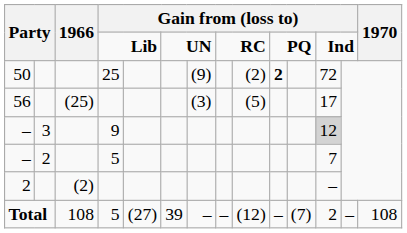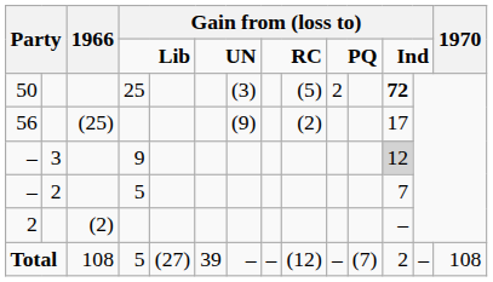 <table class="wikitable" style="text-align:right;">
 <tr>
 <th rowspan="2" colspan="2">Party</th>
 <th rowspan="2">1966</th>
 <th colspan="10">Gain from (loss to)</th>
 <th rowspan="2">1970</th>
 </tr>
 <tr>
 <td colspan="2" ><strong>Lib</strong></td>
 <td colspan="2" ><strong>UN</strong></td>
 <td colspan="2" ><strong>RC</strong></td>
 <td colspan="2" ><strong>PQ</strong></td>
 <td colspan="2" ><strong>Ind</strong></td>
 </tr>
 <tr align = "right">
 <td>50</td>
 <td></td>
 <td></td>
 <td>25</td>
 <td></td>
 <td></td>
-<td>(9)</td>
+<td>(3)</td>
 <td></td>
-<td>(2)</td>
-<td><strong>2</strong></td>
+<td>(5)</td>
+<td>2</td>
 <td></td>
-<td>72</td>
+<td><strong>72</strong></td>
 </tr>
 <tr>
 <td>56</td>
 <td></td>
 <td>(25)</td>
 <td></td>
 <td></td>
 <td></td>
-<td>(3)</td>
+<td>(9)</td>
 <td></td>
-<td>(5)</td>
+<td>(2)</td>
 <td></td>
 <td></td>
 <td>17</td>
 </tr>
 <tr>
 <td>–</td>
 <td>3</td>
 <td></td>
 <td>9</td>
 <td></td>
 <td></td>
 <td></td>
 <td></td>
 <td></td>
 <td></td>
 <td></td>
 <td style="background: lightgrey;">12</td>
 </tr>
 <tr>
 <td>–</td>
 <td>2</td>
 <td></td>
 <td>5</td>
 <td></td>
 <td></td>
 <td></td>
 <td></td>
 <td></td>
 <td></td>
 <td></td>
 <td>7</td>
 </tr>
 <tr>
 <td>2</td>
 <td></td>
 <td>(2)</td>
 <td></td>
 <td></td>
 <td></td>
 <td></td>
 <td></td>
 <td></td>
 <td></td>
 <td></td>
 <td>–</td>
 </tr>
 <tr>
 <td colspan=2 align="left"><strong>Total</strong></td>
 <td>108</td>
 <td>5</td>
 <td>(27)</td>
 <td>39</td>
 <td>–</td>
 <td>–</td>
 <td>(12)</td>
 <td>–</td>
 <td>(7)</td>
 <td>2</td>
 <td>–</td>
 <td>108</td>
 </tr>
 </table>
